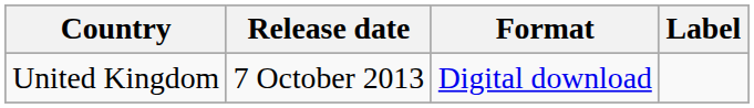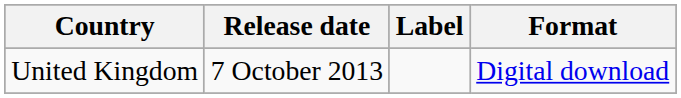 <table class="wikitable plainrowheaders">
 <tr>
 <th scope="col">Country</th>
 <th scope="col">Release date</th>
+<th scope="col">Label</th>
 <th scope="col">Format</th>
-<th scope="col">Label</th>
 </tr>
 <tr>
 <td>United Kingdom</td>
 <td>7 October 2013</td>
+<td></td>
 <td><a href='#'>Digital download</a></td>
-<td></td>
 </tr>
 </table>
